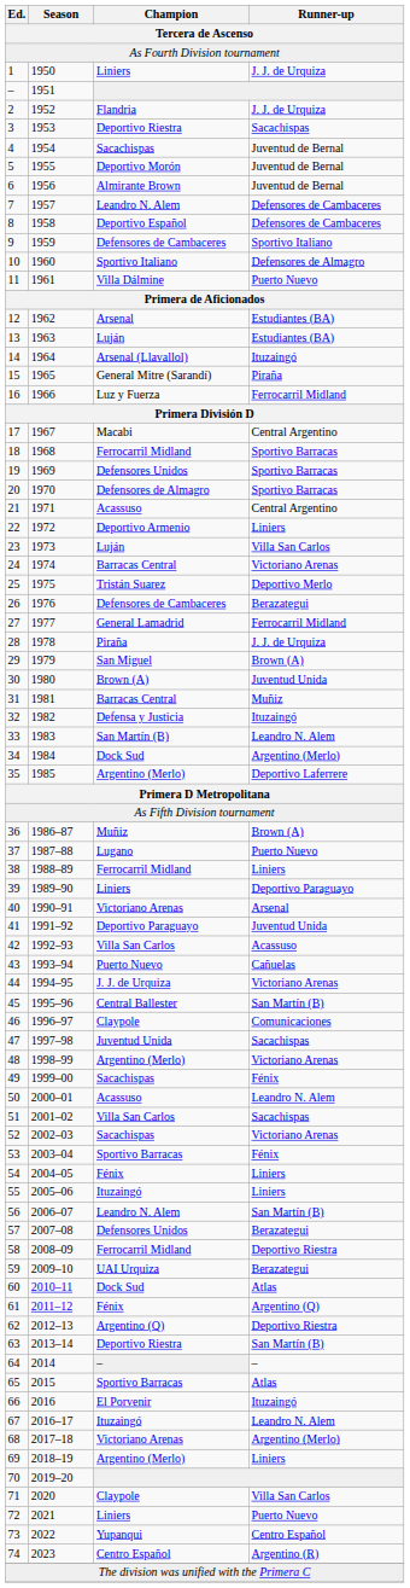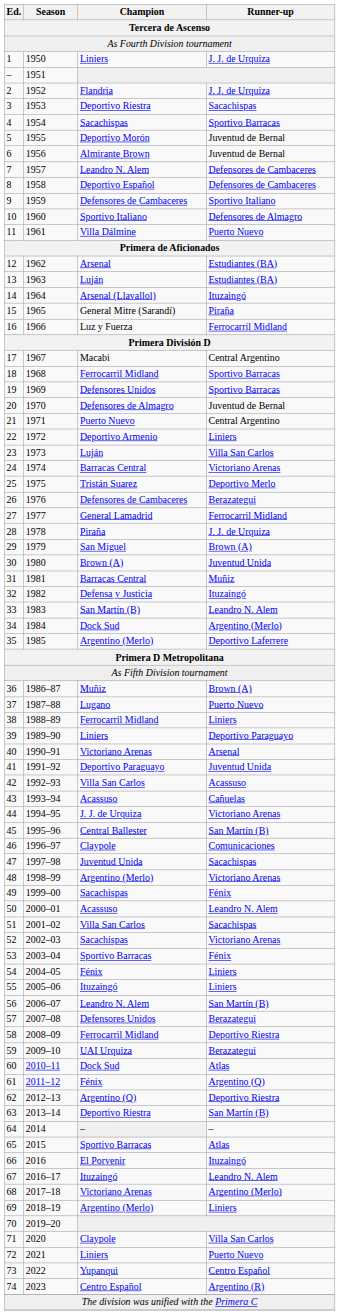 <table class="wikitable sortable">
 <tr>
 <th width=>Ed.</th>
 <th width=80px>Season</th>
 <th width=200px>Champion</th>
 <th width=200px>Runner-up</th>
 </tr>
 <tr>
 <th colspan="4">Tercera de Ascenso</th>
 </tr>
 <tr bgcolor=#efefef>
 <td colspan="4" align=center><em>As Fourth Division tournament</em></td>
 </tr>
 <tr>
 <td>1</td>
 <td>1950</td>
 <td><a href='#'>Liniers</a> </td>
 <td><a href='#'>J. J. de Urquiza</a></td>
 </tr>
 <tr>
 <td>–</td>
 <td>1951 </td>
 <td colspan=2 style=background:#efefef></td>
 </tr>
 <tr>
 <td>2</td>
 <td>1952</td>
 <td><a href='#'>Flandria</a> </td>
 <td><a href='#'>J. J. de Urquiza</a></td>
 </tr>
 <tr>
 <td>3</td>
 <td>1953</td>
 <td><a href='#'>Deportivo Riestra</a> </td>
 <td><a href='#'>Sacachispas</a></td>
 </tr>
 <tr>
 <td>4</td>
 <td>1954</td>
 <td><a href='#'>Sacachispas</a> </td>
-<td>Juventud de Bernal</td>
+<td><a href='#'>Sportivo Barracas</a></td>
 </tr>
 <tr>
 <td>5</td>
 <td>1955</td>
 <td><a href='#'>Deportivo Morón</a> </td>
 <td>Juventud de Bernal</td>
 </tr>
 <tr>
 <td>6</td>
 <td>1956</td>
 <td><a href='#'>Almirante Brown</a> </td>
 <td>Juventud de Bernal</td>
 </tr>
 <tr>
 <td>7</td>
 <td>1957</td>
 <td><a href='#'>Leandro N. Alem</a> </td>
 <td><a href='#'>Defensores de Cambaceres</a></td>
 </tr>
 <tr>
 <td>8</td>
 <td>1958</td>
 <td><a href='#'>Deportivo Español</a> </td>
 <td><a href='#'>Defensores de Cambaceres</a></td>
 </tr>
 <tr>
 <td>9</td>
 <td>1959</td>
 <td><a href='#'>Defensores de Cambaceres</a> </td>
 <td><a href='#'>Sportivo Italiano</a></td>
 </tr>
 <tr>
 <td>10</td>
 <td>1960</td>
 <td><a href='#'>Sportivo Italiano</a> </td>
 <td><a href='#'>Defensores de Almagro</a></td>
 </tr>
 <tr>
 <td>11</td>
 <td>1961</td>
 <td><a href='#'>Villa Dálmine</a> </td>
 <td><a href='#'>Puerto Nuevo</a></td>
 </tr>
 <tr>
 <th colspan="4">Primera de Aficionados</th>
 </tr>
 <tr>
 <td>12</td>
 <td>1962</td>
 <td><a href='#'>Arsenal</a> </td>
 <td><a href='#'>Estudiantes (BA)</a></td>
 </tr>
 <tr>
 <td>13</td>
 <td>1963</td>
 <td><a href='#'>Luján</a> </td>
 <td><a href='#'>Estudiantes (BA)</a></td>
 </tr>
 <tr>
 <td>14</td>
 <td>1964</td>
 <td><a href='#'>Arsenal (Llavallol)</a> </td>
 <td><a href='#'>Ituzaingó</a></td>
 </tr>
 <tr>
 <td>15</td>
 <td>1965</td>
 <td>General Mitre (Sarandí)  </td>
 <td><a href='#'>Piraña</a></td>
 </tr>
 <tr>
 <td>16</td>
 <td>1966</td>
 <td>Luz y Fuerza  </td>
 <td><a href='#'>Ferrocarril Midland</a></td>
 </tr>
 <tr>
 <th colspan="4">Primera División D</th>
 </tr>
 <tr>
 <td>17</td>
 <td>1967</td>
 <td>Macabi  </td>
 <td>Central Argentino</td>
 </tr>
 <tr>
 <td>18</td>
 <td>1968</td>
 <td><a href='#'>Ferrocarril Midland</a> </td>
 <td><a href='#'>Sportivo Barracas</a></td>
 </tr>
 <tr>
 <td>19</td>
 <td>1969</td>
 <td><a href='#'>Defensores Unidos</a> </td>
 <td><a href='#'>Sportivo Barracas</a></td>
 </tr>
 <tr>
 <td>20</td>
 <td>1970</td>
 <td><a href='#'>Defensores de Almagro</a> </td>
-<td><a href='#'>Sportivo Barracas</a></td>
+<td>Juventud de Bernal</td>
 </tr>
 <tr>
 <td>21</td>
 <td>1971</td>
-<td><a href='#'>Acassuso</a> </td>
+<td><a href='#'>Puerto Nuevo</a></td>
 <td>Central Argentino</td>
 </tr>
 <tr>
 <td>22</td>
 <td>1972</td>
 <td><a href='#'>Deportivo Armenio</a> </td>
 <td><a href='#'>Liniers</a></td>
 </tr>
 <tr>
 <td>23</td>
 <td>1973</td>
 <td><a href='#'>Luján</a> </td>
 <td><a href='#'>Villa San Carlos</a></td>
 </tr>
 <tr>
 <td>24</td>
 <td>1974</td>
 <td><a href='#'>Barracas Central</a> </td>
 <td><a href='#'>Victoriano Arenas</a></td>
 </tr>
 <tr>
 <td>25</td>
 <td>1975</td>
 <td><a href='#'>Tristán Suarez</a> </td>
 <td><a href='#'>Deportivo Merlo</a></td>
 </tr>
 <tr>
 <td>26</td>
 <td>1976</td>
 <td><a href='#'>Defensores de Cambaceres</a> </td>
 <td><a href='#'>Berazategui</a></td>
 </tr>
 <tr>
 <td>27</td>
 <td>1977</td>
 <td><a href='#'>General Lamadrid</a> </td>
 <td><a href='#'>Ferrocarril Midland</a></td>
 </tr>
 <tr>
 <td>28</td>
 <td>1978</td>
 <td><a href='#'>Piraña</a> </td>
 <td><a href='#'>J. J. de Urquiza</a></td>
 </tr>
 <tr>
 <td>29</td>
 <td>1979</td>
 <td><a href='#'>San Miguel</a> </td>
 <td><a href='#'>Brown (A)</a></td>
 </tr>
 <tr>
 <td>30</td>
 <td>1980</td>
 <td><a href='#'>Brown (A)</a> </td>
 <td><a href='#'>Juventud Unida</a></td>
 </tr>
 <tr>
 <td>31</td>
 <td>1981</td>
 <td><a href='#'>Barracas Central</a> </td>
 <td><a href='#'>Muñiz</a></td>
 </tr>
 <tr>
 <td>32</td>
 <td>1982</td>
 <td><a href='#'>Defensa y Justicia</a> </td>
 <td><a href='#'>Ituzaingó</a></td>
 </tr>
 <tr>
 <td>33</td>
 <td>1983</td>
 <td><a href='#'>San Martín (B)</a> </td>
 <td><a href='#'>Leandro N. Alem</a></td>
 </tr>
 <tr>
 <td>34</td>
 <td>1984</td>
 <td><a href='#'>Dock Sud</a> </td>
 <td><a href='#'>Argentino (Merlo)</a></td>
 </tr>
 <tr>
 <td>35</td>
 <td>1985</td>
 <td><a href='#'>Argentino (Merlo)</a> </td>
 <td><a href='#'>Deportivo Laferrere</a></td>
 </tr>
 <tr>
 <th colspan="4">Primera D Metropolitana</th>
 </tr>
 <tr bgcolor=#efefef>
 <td colspan="4" align=center><em>As Fifth Division tournament</em></td>
 </tr>
 <tr>
 <td>36</td>
 <td>1986–87</td>
 <td><a href='#'>Muñiz</a> </td>
 <td><a href='#'>Brown (A)</a></td>
 </tr>
 <tr>
 <td>37</td>
 <td>1987–88</td>
 <td><a href='#'>Lugano</a> </td>
 <td><a href='#'>Puerto Nuevo</a></td>
 </tr>
 <tr>
 <td>38</td>
 <td>1988–89</td>
 <td><a href='#'>Ferrocarril Midland</a> </td>
 <td><a href='#'>Liniers</a></td>
 </tr>
 <tr>
 <td>39</td>
 <td>1989–90</td>
 <td><a href='#'>Liniers</a> </td>
 <td><a href='#'>Deportivo Paraguayo</a></td>
 </tr>
 <tr>
 <td>40</td>
 <td>1990–91</td>
 <td><a href='#'>Victoriano Arenas</a> </td>
 <td><a href='#'>Arsenal</a></td>
 </tr>
 <tr>
 <td>41</td>
 <td>1991–92</td>
 <td><a href='#'>Deportivo Paraguayo</a> </td>
 <td><a href='#'>Juventud Unida</a></td>
 </tr>
 <tr>
 <td>42</td>
 <td>1992–93</td>
 <td><a href='#'>Villa San Carlos</a> </td>
 <td><a href='#'>Acassuso</a></td>
 </tr>
 <tr>
 <td>43</td>
 <td>1993–94</td>
-<td><a href='#'>Puerto Nuevo</a></td>
+<td><a href='#'>Acassuso</a> </td>
 <td><a href='#'>Cañuelas</a></td>
 </tr>
 <tr>
 <td>44</td>
 <td>1994–95</td>
 <td><a href='#'>J. J. de Urquiza</a></td>
 <td><a href='#'>Victoriano Arenas</a></td>
 </tr>
 <tr>
 <td>45</td>
 <td>1995–96</td>
 <td><a href='#'>Central Ballester</a> </td>
 <td><a href='#'>San Martín (B)</a></td>
 </tr>
 <tr>
 <td>46</td>
 <td>1996–97</td>
 <td><a href='#'>Claypole</a> </td>
 <td><a href='#'>Comunicaciones</a></td>
 </tr>
 <tr>
 <td>47</td>
 <td>1997–98</td>
 <td><a href='#'>Juventud Unida</a> </td>
 <td><a href='#'>Sacachispas</a></td>
 </tr>
 <tr>
 <td>48</td>
 <td>1998–99</td>
 <td><a href='#'>Argentino (Merlo)</a> </td>
 <td><a href='#'>Victoriano Arenas</a></td>
 </tr>
 <tr>
 <td>49</td>
 <td>1999–00</td>
 <td><a href='#'>Sacachispas</a> </td>
 <td><a href='#'>Fénix</a></td>
 </tr>
 <tr>
 <td>50</td>
 <td>2000–01</td>
 <td><a href='#'>Acassuso</a> </td>
 <td><a href='#'>Leandro N. Alem</a></td>
 </tr>
 <tr>
 <td>51</td>
 <td>2001–02</td>
 <td><a href='#'>Villa San Carlos</a> </td>
 <td><a href='#'>Sacachispas</a></td>
 </tr>
 <tr>
 <td>52</td>
 <td>2002–03</td>
 <td><a href='#'>Sacachispas</a> </td>
 <td><a href='#'>Victoriano Arenas</a></td>
 </tr>
 <tr>
 <td>53</td>
 <td>2003–04</td>
 <td><a href='#'>Sportivo Barracas</a> </td>
 <td><a href='#'>Fénix</a></td>
 </tr>
 <tr>
 <td>54</td>
 <td>2004–05</td>
 <td><a href='#'>Fénix</a> </td>
 <td><a href='#'>Liniers</a></td>
 </tr>
 <tr>
 <td>55</td>
 <td>2005–06</td>
 <td><a href='#'>Ituzaingó</a> </td>
 <td><a href='#'>Liniers</a></td>
 </tr>
 <tr>
 <td>56</td>
 <td>2006–07</td>
 <td><a href='#'>Leandro N. Alem</a> </td>
 <td><a href='#'>San Martín (B)</a></td>
 </tr>
 <tr>
 <td>57</td>
 <td>2007–08</td>
 <td><a href='#'>Defensores Unidos</a> </td>
 <td><a href='#'>Berazategui</a></td>
 </tr>
 <tr>
 <td>58</td>
 <td>2008–09</td>
 <td><a href='#'>Ferrocarril Midland</a> </td>
 <td><a href='#'>Deportivo Riestra</a></td>
 </tr>
 <tr>
 <td>59</td>
 <td>2009–10</td>
 <td><a href='#'>UAI Urquiza</a> </td>
 <td><a href='#'>Berazategui</a></td>
 </tr>
 <tr>
 <td>60</td>
 <td><a href='#'>2010–11</a></td>
 <td><a href='#'>Dock Sud</a> </td>
 <td><a href='#'>Atlas</a></td>
 </tr>
 <tr>
 <td>61</td>
 <td><a href='#'>2011–12</a></td>
 <td><a href='#'>Fénix</a> </td>
 <td><a href='#'>Argentino (Q)</a></td>
 </tr>
 <tr>
 <td>62</td>
 <td>2012–13</td>
 <td><a href='#'>Argentino (Q)</a> </td>
 <td><a href='#'>Deportivo Riestra</a></td>
 </tr>
 <tr>
 <td>63</td>
 <td>2013–14</td>
 <td><a href='#'>Deportivo Riestra</a> </td>
 <td><a href='#'>San Martín (B)</a></td>
 </tr>
 <tr>
 <td>64</td>
 <td>2014</td>
 <td style=background:#efefef>– </td>
 <td>– </td>
 </tr>
 <tr>
 <td>65</td>
 <td>2015</td>
 <td><a href='#'>Sportivo Barracas</a> </td>
 <td><a href='#'>Atlas</a></td>
 </tr>
 <tr>
 <td>66</td>
 <td>2016</td>
 <td><a href='#'>El Porvenir</a> </td>
 <td><a href='#'>Ituzaingó</a></td>
 </tr>
 <tr>
 <td>67</td>
 <td>2016–17</td>
 <td><a href='#'>Ituzaingó</a> </td>
 <td><a href='#'>Leandro N. Alem</a></td>
 </tr>
 <tr>
 <td>68</td>
 <td>2017–18</td>
 <td><a href='#'>Victoriano Arenas</a> </td>
 <td><a href='#'>Argentino (Merlo)</a></td>
 </tr>
 <tr>
 <td>69</td>
 <td>2018–19</td>
 <td><a href='#'>Argentino (Merlo)</a> </td>
 <td><a href='#'>Liniers</a></td>
 </tr>
 <tr>
 <td>70</td>
 <td>2019–20</td>
 <td colspan=2 style=background:#efefef></td>
 </tr>
 <tr>
 <td>71</td>
 <td>2020</td>
 <td><a href='#'>Claypole</a> </td>
 <td><a href='#'>Villa San Carlos</a></td>
 </tr>
 <tr>
 <td>72</td>
 <td>2021</td>
 <td><a href='#'>Liniers</a> </td>
 <td><a href='#'>Puerto Nuevo</a></td>
 </tr>
 <tr>
 <td>73</td>
 <td>2022</td>
 <td><a href='#'>Yupanqui</a> </td>
 <td><a href='#'>Centro Español</a></td>
 </tr>
 <tr>
 <td>74</td>
 <td>2023</td>
 <td><a href='#'>Centro Español</a> </td>
 <td><a href='#'>Argentino (R)</a></td>
 </tr>
 <tr>
 </tr>
 <tr bgcolor=#efefef>
 <td colspan="4" style="text-align:center;"><em>The division was unified with the <a href='#'>Primera C</a></em></td>
 </tr>
 <tr>
 </tr>
 </table>
